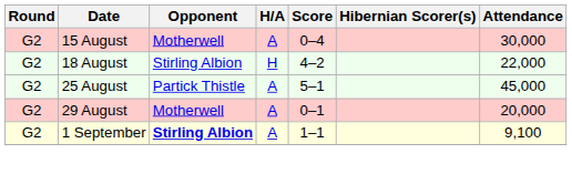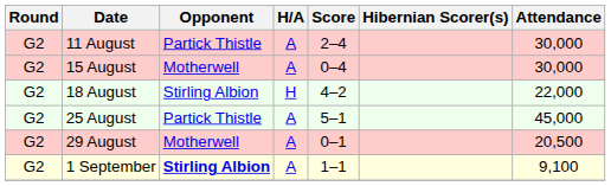 <table class="wikitable" style="text-align:center">
 <tr>
 <th>Round</th>
 <th>Date</th>
 <th>Opponent</th>
 <th>H/A</th>
 <th>Score</th>
 <th>Hibernian Scorer(s)</th>
 <th>Attendance</th>
+</tr>
+<tr bgcolor=#FFCCCC>
+<td>G2</td>
+<td align=left>11 August</td>
+<td align=left><a href='#'>Partick Thistle</a></td>
+<td><a href='#'>A</a></td>
+<td>2–4</td>
+<td align=left></td>
+<td>30,000</td>
 </tr>
 <tr bgcolor=#FFCCCC>
 <td>G2</td>
 <td align=left>15 August</td>
 <td align=left><a href='#'>Motherwell</a></td>
 <td><a href='#'>A</a></td>
 <td>0–4</td>
 <td align=left></td>
 <td>30,000</td>
 </tr>
 <tr bgcolor=#EEFFEE>
 <td>G2</td>
 <td align=left>18 August</td>
 <td align=left><a href='#'>Stirling Albion</a></td>
 <td><a href='#'>H</a></td>
 <td>4–2</td>
 <td align=left></td>
 <td>22,000</td>
 </tr>
 <tr bgcolor=#EEFFEE>
 <td>G2</td>
 <td align=left>25 August</td>
 <td align=left><a href='#'>Partick Thistle</a></td>
 <td><a href='#'>A</a></td>
 <td>5–1</td>
 <td align=left></td>
 <td>45,000</td>
 </tr>
 <tr bgcolor=#FFCCCC>
 <td>G2</td>
 <td align=left>29 August</td>
 <td align=left><a href='#'>Motherwell</a></td>
 <td><a href='#'>A</a></td>
 <td>0–1</td>
 <td align=left></td>
-<td>20,000</td>
+<td>20,500</td>
 </tr>
 <tr bgcolor=#FFFFDD>
 <td>G2</td>
 <td align=left>1 September</td>
 <td align=left><strong><a href='#'>Stirling Albion</a></strong></td>
 <td><a href='#'>A</a></td>
 <td>1–1</td>
 <td align=left></td>
 <td>9,100</td>
 </tr>
 <tr>
 </tr>
 </table>
